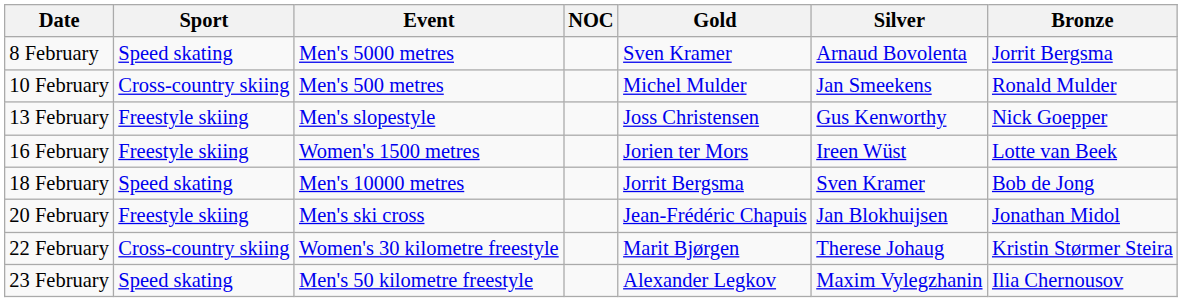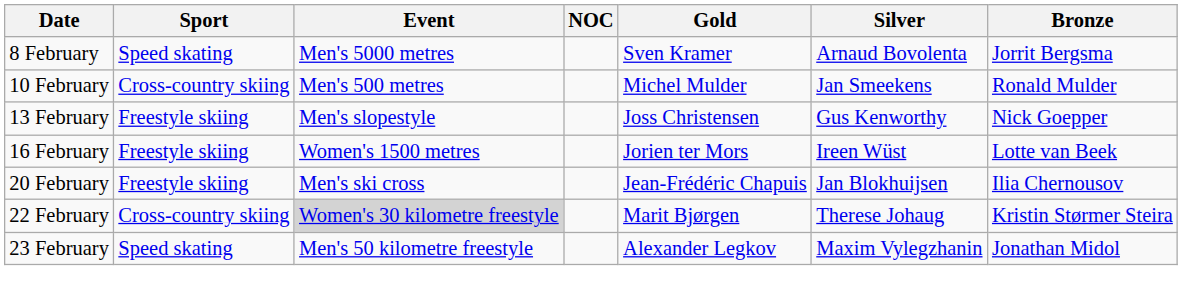 <table class="wikitable">
 <tr>
 <th>Date</th>
 <th>Sport</th>
 <th>Event</th>
 <th>NOC</th>
 <th>Gold</th>
 <th>Silver</th>
 <th>Bronze</th>
 </tr>
 <tr>
 <td>8 February</td>
 <td><a href='#'>Speed skating</a></td>
 <td><a href='#'>Men's 5000 metres</a></td>
 <td></td>
 <td><a href='#'>Sven Kramer</a></td>
 <td><a href='#'>Arnaud Bovolenta</a></td>
 <td><a href='#'>Jorrit Bergsma</a></td>
 </tr>
 <tr>
 <td>10 February</td>
 <td><a href='#'>Cross-country skiing</a></td>
 <td><a href='#'>Men's 500 metres</a></td>
 <td></td>
 <td><a href='#'>Michel Mulder</a></td>
 <td><a href='#'>Jan Smeekens</a></td>
 <td><a href='#'>Ronald Mulder</a></td>
 </tr>
 <tr>
 <td>13 February</td>
 <td><a href='#'>Freestyle skiing</a></td>
 <td><a href='#'>Men's slopestyle</a></td>
 <td></td>
 <td><a href='#'>Joss Christensen</a></td>
 <td><a href='#'>Gus Kenworthy</a></td>
 <td><a href='#'>Nick Goepper</a></td>
 </tr>
 <tr>
 <td>16 February</td>
 <td><a href='#'>Freestyle skiing</a></td>
 <td><a href='#'>Women's 1500 metres</a></td>
 <td></td>
 <td><a href='#'>Jorien ter Mors</a></td>
 <td><a href='#'>Ireen Wüst</a></td>
 <td><a href='#'>Lotte van Beek</a></td>
 </tr>
 <tr>
-<td>18 February</td>
-<td><a href='#'>Speed skating</a></td>
-<td><a href='#'>Men's 10000 metres</a></td>
-<td></td>
-<td><a href='#'>Jorrit Bergsma</a></td>
-<td><a href='#'>Sven Kramer</a></td>
-<td><a href='#'>Bob de Jong</a></td>
-</tr>
-<tr>
 <td>20 February</td>
 <td><a href='#'>Freestyle skiing</a></td>
 <td><a href='#'>Men's ski cross</a></td>
 <td></td>
 <td><a href='#'>Jean-Frédéric Chapuis</a></td>
 <td><a href='#'>Jan Blokhuijsen</a></td>
-<td><a href='#'>Jonathan Midol</a></td>
+<td><a href='#'>Ilia Chernousov</a></td>
 </tr>
 <tr>
 <td>22 February</td>
 <td><a href='#'>Cross-country skiing</a></td>
-<td><a href='#'>Women's 30 kilometre freestyle</a></td>
+<td style="background: lightgrey;"><a href='#'>Women's 30 kilometre freestyle</a></td>
 <td></td>
 <td><a href='#'>Marit Bjørgen</a></td>
 <td><a href='#'>Therese Johaug</a></td>
 <td><a href='#'>Kristin Størmer Steira</a></td>
 </tr>
 <tr>
 <td>23 February</td>
 <td><a href='#'>Speed skating</a></td>
 <td><a href='#'>Men's 50 kilometre freestyle</a></td>
 <td></td>
 <td><a href='#'>Alexander Legkov</a></td>
 <td><a href='#'>Maxim Vylegzhanin</a></td>
-<td><a href='#'>Ilia Chernousov</a></td>
+<td><a href='#'>Jonathan Midol</a></td>
 </tr>
 </table>
